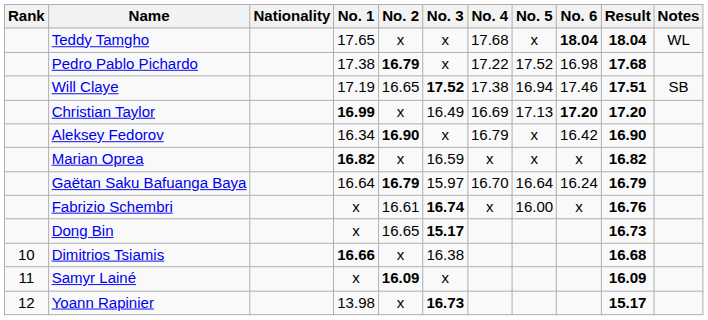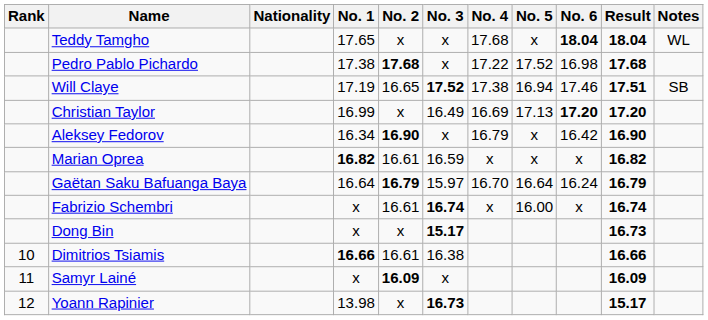 <table class="wikitable sortable" style="text-align:center">
 <tr>
 <th>Rank</th>
 <th>Name</th>
 <th>Nationality</th>
 <th>No. 1</th>
 <th>No. 2</th>
 <th>No. 3</th>
 <th>No. 4</th>
 <th>No. 5</th>
 <th>No. 6</th>
 <th>Result</th>
 <th>Notes</th>
 </tr>
 <tr>
 <td></td>
 <td align=left><a href='#'>Teddy Tamgho</a></td>
 <td align=left></td>
 <td>17.65</td>
 <td>x</td>
 <td>x</td>
 <td>17.68</td>
 <td>x</td>
 <td><strong>18.04</strong></td>
 <td><strong>18.04</strong></td>
 <td>WL</td>
 </tr>
 <tr>
 <td></td>
 <td align=left><a href='#'>Pedro Pablo Pichardo</a></td>
 <td align=left></td>
 <td>17.38</td>
-<td><strong>16.79</strong></td>
+<td><strong>17.68</strong></td>
 <td>x</td>
 <td>17.22</td>
 <td>17.52</td>
 <td>16.98</td>
 <td><strong>17.68</strong></td>
 <td></td>
 </tr>
 <tr>
 <td></td>
 <td align=left><a href='#'>Will Claye</a></td>
 <td align=left></td>
 <td>17.19</td>
 <td>16.65</td>
 <td><strong>17.52</strong></td>
 <td>17.38</td>
 <td>16.94</td>
 <td>17.46</td>
 <td><strong>17.51</strong></td>
 <td>SB</td>
 </tr>
 <tr>
 <td></td>
 <td align=left><a href='#'>Christian Taylor</a></td>
 <td align=left></td>
-<td><strong>16.99</strong></td>
+<td>16.99</td>
 <td>x</td>
 <td>16.49</td>
 <td>16.69</td>
 <td>17.13</td>
 <td><strong>17.20</strong></td>
 <td><strong>17.20</strong></td>
 <td></td>
 </tr>
 <tr>
 <td></td>
 <td align=left><a href='#'>Aleksey Fedorov</a></td>
 <td align=left></td>
 <td>16.34</td>
 <td><strong>16.90</strong></td>
 <td>x</td>
 <td>16.79</td>
 <td>x</td>
 <td>16.42</td>
 <td><strong>16.90</strong></td>
 <td></td>
 </tr>
 <tr>
 <td></td>
 <td align=left><a href='#'>Marian Oprea</a></td>
 <td align=left></td>
 <td><strong>16.82</strong></td>
-<td>x</td>
+<td>16.61</td>
 <td>16.59</td>
 <td>x</td>
 <td>x</td>
 <td>x</td>
 <td><strong>16.82</strong></td>
 <td></td>
 </tr>
 <tr>
 <td></td>
 <td align=left><a href='#'>Gaëtan Saku Bafuanga Baya</a></td>
 <td align=left></td>
 <td>16.64</td>
 <td><strong>16.79</strong></td>
 <td>15.97</td>
 <td>16.70</td>
 <td>16.64</td>
 <td>16.24</td>
 <td><strong>16.79</strong></td>
 <td></td>
 </tr>
 <tr>
 <td></td>
 <td align=left><a href='#'>Fabrizio Schembri</a></td>
 <td align=left></td>
 <td>x</td>
 <td>16.61</td>
 <td><strong>16.74</strong></td>
 <td>x</td>
 <td>16.00</td>
 <td>x</td>
-<td><strong>16.76</strong></td>
+<td><strong>16.74</strong></td>
 <td></td>
 </tr>
 <tr>
 <td></td>
 <td align=left><a href='#'>Dong Bin</a></td>
 <td align=left></td>
 <td>x</td>
-<td>16.65</td>
+<td>x</td>
 <td><strong>15.17</strong></td>
 <td></td>
 <td></td>
 <td></td>
 <td><strong>16.73</strong></td>
 <td></td>
 </tr>
 <tr>
 <td>10</td>
 <td align=left><a href='#'>Dimitrios Tsiamis</a></td>
 <td align=left></td>
 <td><strong>16.66</strong></td>
-<td>x</td>
+<td>16.61</td>
 <td>16.38</td>
 <td></td>
 <td></td>
 <td></td>
-<td><strong>16.68</strong></td>
+<td><strong>16.66</strong></td>
 <td></td>
 </tr>
 <tr>
 <td>11</td>
 <td align=left><a href='#'>Samyr Lainé</a></td>
 <td align=left></td>
 <td>x</td>
 <td><strong>16.09</strong></td>
 <td>x</td>
 <td></td>
 <td></td>
 <td></td>
 <td><strong>16.09</strong></td>
 <td></td>
 </tr>
 <tr>
 <td>12</td>
 <td align=left><a href='#'>Yoann Rapinier</a></td>
 <td align=left></td>
 <td>13.98</td>
 <td>x</td>
 <td><strong>16.73</strong></td>
 <td></td>
 <td></td>
 <td></td>
 <td><strong>15.17</strong></td>
 <td></td>
 </tr>
 </table>
